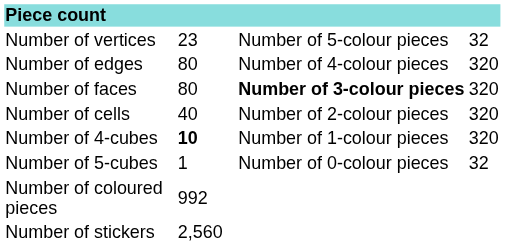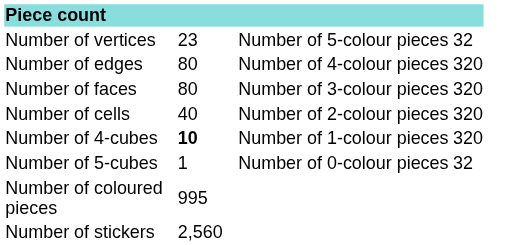 <table>
 <tr>
 <td colspan="4" style="background:#88DDDD;font-weight:bold;">Piece count</td>
 </tr>
 <tr>
 <td>Number of vertices</td>
 <td style="width:50px;">23</td>
 <td>Number of 5-colour pieces</td>
 <td>32</td>
 </tr>
 <tr>
 <td>Number of edges</td>
 <td>80</td>
 <td>Number of 4-colour pieces</td>
 <td>320</td>
 </tr>
 <tr>
 <td>Number of faces</td>
 <td>80</td>
-<td><strong>Number of 3-colour pieces</strong></td>
+<td>Number of 3-colour pieces</td>
 <td>320</td>
 </tr>
 <tr>
 <td>Number of cells</td>
 <td>40</td>
 <td>Number of 2-colour pieces</td>
 <td>320</td>
 </tr>
 <tr>
 <td>Number of 4-cubes</td>
 <td><strong>10</strong></td>
 <td>Number of 1-colour pieces</td>
 <td>320</td>
 </tr>
 <tr>
 <td>Number of 5-cubes</td>
 <td>1</td>
 <td>Number of 0-colour pieces</td>
 <td>32</td>
 </tr>
 <tr>
 <td style="width:150px;">Number of coloured pieces</td>
-<td>992</td>
+<td>995</td>
 </tr>
 <tr>
 <td>Number of stickers</td>
 <td>2,560</td>
 </tr>
 </table>
